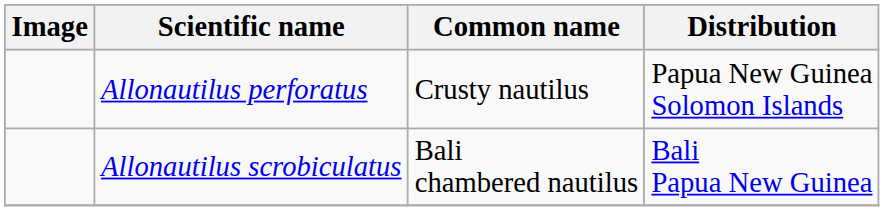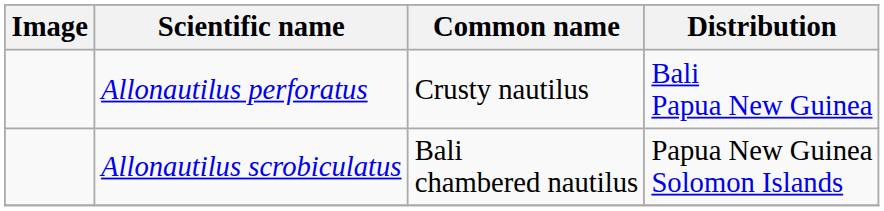 <table class="wikitable">
 <tr>
 <th>Image</th>
 <th>Scientific name</th>
 <th>Common name</th>
 <th>Distribution</th>
 </tr>
 <tr>
 <td></td>
 <td><em><a href='#'>Allonautilus perforatus</a></em></td>
 <td>Crusty nautilus</td>
-<td>Papua New Guinea <br> <a href='#'>Solomon Islands</a></td>
+<td><a href='#'>Bali</a> <br> <a href='#'>Papua New Guinea</a></td>
 </tr>
 <tr>
 <td></td>
 <td><em><a href='#'>Allonautilus scrobiculatus</a></em></td>
 <td>Bali <br>chambered nautilus</td>
-<td><a href='#'>Bali</a> <br> <a href='#'>Papua New Guinea</a></td>
+<td>Papua New Guinea <br> <a href='#'>Solomon Islands</a></td>
 </tr>
 <tr>
 </tr>
 </table>
